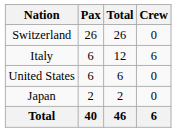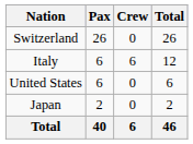 <table class="sortable wikitable" style="font-size:85%; margin:0 0 0.5em 1em; float:right; text-align:center">
 <tr style="background:#ccf;">
 <th>Nation</th>
 <th>Pax</th>
+<th>Crew</th>
 <th>Total</th>
-<th>Crew</th>
 </tr>
 <tr>
 <td>Switzerland</td>
 <td>26</td>
+<td>0</td>
 <td>26</td>
-<td>0</td>
 </tr>
 <tr>
 <td>Italy</td>
 <td>6</td>
+<td>6</td>
 <td>12</td>
-<td>6</td>
 </tr>
 <tr>
 <td>United States</td>
 <td>6</td>
+<td>0</td>
 <td>6</td>
-<td>0</td>
 </tr>
 <tr>
 <td>Japan</td>
 <td>2</td>
+<td>0</td>
 <td>2</td>
-<td>0</td>
 </tr>
 <tr>
 <th>Total</th>
 <th>40</th>
+<th>6</th>
 <th>46</th>
-<th>6</th>
 </tr>
 </table>
